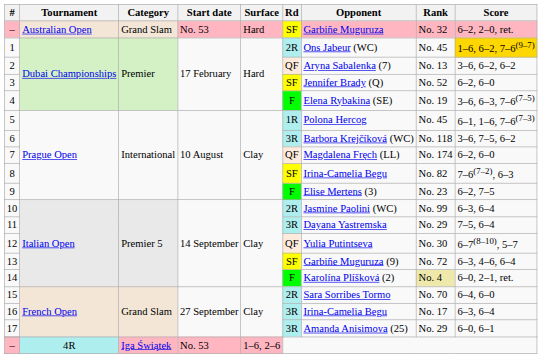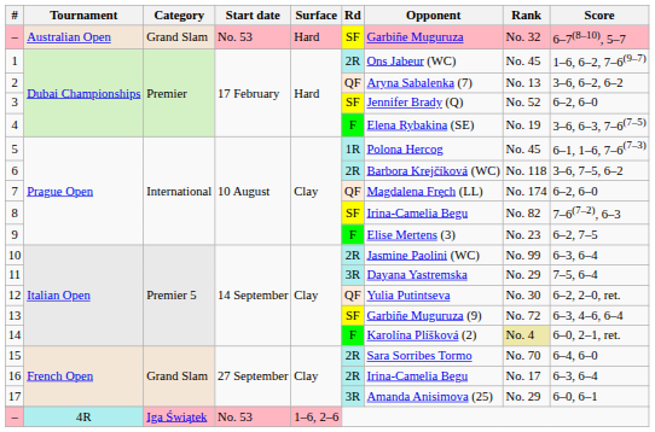 <table class="wikitable sortable">
 <tr>
 <th scope="col">#</th>
 <th scope="col">Tournament</th>
 <th scope="col">Category</th>
 <th scope="col">Start date</th>
 <th scope="col">Surface</th>
 <th scope="col">Rd</th>
 <th scope="col">Opponent</th>
 <th scope="col">Rank</th>
 <th scope="col" class="unsortable">Score</th>
 </tr>
 <tr bgcolor=lightpink>
 <td align=center>–</td>
 <td bgcolor=f3e6d7><a href='#'>Australian Open</a></td>
 <td bgcolor=f3e6d7>Grand Slam</td>
 <td align=left>No. 53</td>
 <td>Hard</td>
 <td align=center style="background:yellow;">SF</td>
 <td> <a href='#'>Garbiñe Muguruza</a></td>
 <td align=left>No. 32</td>
-<td>6–2, 2–0, ret.</td>
+<td>6–7<sup>(8–10)</sup>, 5–7</td>
 </tr>
 <tr>
 <td align=center>1</td>
 <td bgcolor=D4F1C5 rowspan=4><a href='#'>Dubai Championships</a></td>
 <td bgcolor=D4F1C5 rowspan=4>Premier</td>
 <td rowspan=4>17 February</td>
 <td rowspan=4>Hard</td>
 <td align=center style="background:#afeeee;">2R</td>
 <td> <a href='#'>Ons Jabeur</a> (WC)</td>
 <td>No. 45</td>
-<td style="background: gold;">1–6, 6–2, 7–6<sup>(9–7)</sup></td>
+<td>1–6, 6–2, 7–6<sup>(9–7)</sup></td>
 </tr>
 <tr>
 <td align=center>2</td>
 <td align=center style="background:#ffebdc;">QF</td>
 <td> <a href='#'>Aryna Sabalenka</a> (7)</td>
 <td align=left>No. 13</td>
 <td>3–6, 6–2, 6–2</td>
 </tr>
 <tr>
 <td align=center>3</td>
 <td align=center style="background:yellow;">SF</td>
 <td> <a href='#'>Jennifer Brady</a> (Q)</td>
 <td align=left>No. 52</td>
 <td>6–2, 6–0</td>
 </tr>
 <tr>
 <td align=center>4</td>
 <td align=center style="background:lime;">F</td>
 <td> <a href='#'>Elena Rybakina</a> (SE)</td>
 <td align=left>No. 19</td>
 <td>3–6, 6–3, 7–6<sup>(7–5)</sup></td>
 </tr>
 <tr>
 <td align=center>5</td>
 <td rowspan=5><a href='#'>Prague Open</a></td>
 <td rowspan=5>International</td>
 <td rowspan=5>10 August</td>
 <td rowspan=5>Clay</td>
 <td align=center style="background:#afeeee;">1R</td>
 <td> <a href='#'>Polona Hercog</a></td>
 <td align=left>No. 45</td>
 <td>6–1, 1–6, 7–6<sup>(7–3)</sup></td>
 </tr>
 <tr>
 <td align=center>6</td>
-<td align=center style="background:#afeeee;">3R</td>
+<td align=center style="background:#afeeee;">2R</td>
 <td> <a href='#'>Barbora Krejčíková</a> (WC)</td>
 <td align=left>No. 118</td>
 <td>3–6, 7–5, 6–2</td>
 </tr>
 <tr>
 <td align=center>7</td>
 <td align=center style="background:#ffebdc;">QF</td>
 <td> <a href='#'>Magdalena Fręch</a> (LL)</td>
 <td align=left>No. 174</td>
 <td>6–2, 6–0</td>
 </tr>
 <tr>
 <td align=center>8</td>
 <td align=center style="background:yellow;">SF</td>
 <td> <a href='#'>Irina-Camelia Begu</a></td>
 <td align=left>No. 82</td>
 <td>7–6<sup>(7–2)</sup>, 6–3</td>
 </tr>
 <tr>
 <td align=center>9</td>
 <td align=center style="background:lime;">F</td>
 <td> <a href='#'>Elise Mertens</a> (3)</td>
 <td align=left>No. 23</td>
 <td>6–2, 7–5</td>
 </tr>
 <tr>
 <td align=center>10</td>
 <td bgcolor=E9E9E9 rowspan=5><a href='#'>Italian Open</a></td>
 <td bgcolor=E9E9E9 rowspan=5>Premier 5</td>
 <td rowspan=5>14 September</td>
 <td rowspan=5>Clay</td>
 <td align=center style="background:#afeeee;">2R</td>
 <td> <a href='#'>Jasmine Paolini</a> (WC)</td>
 <td align=left>No. 99</td>
 <td>6–3, 6–4</td>
 </tr>
 <tr>
 <td align=center>11</td>
 <td align=center style="background:#afeeee;">3R</td>
 <td> <a href='#'>Dayana Yastremska</a></td>
 <td align=left>No. 29</td>
 <td>7–5, 6–4</td>
 </tr>
 <tr>
 <td align=center>12</td>
 <td align=center style="background:#ffebdc;">QF</td>
 <td> <a href='#'>Yulia Putintseva</a></td>
 <td align=left>No. 30</td>
-<td>6–7<sup>(8–10)</sup>, 5–7</td>
+<td>6–2, 2–0, ret.</td>
 </tr>
 <tr>
 <td align=center>13</td>
 <td align=center style="background:yellow;">SF</td>
 <td> <a href='#'>Garbiñe Muguruza</a> (9)</td>
 <td align=left>No. 72</td>
 <td>6–3, 4–6, 6–4</td>
 </tr>
 <tr>
 <td align=center>14</td>
 <td align=center style="background:lime;">F</td>
 <td> <a href='#'>Karolína Plíšková</a> (2)</td>
 <td align=left style="background:#eee8aa;">No. 4</td>
 <td>6–0, 2–1, ret.</td>
 </tr>
 <tr>
 <td align=center>15</td>
 <td bgcolor=F3E6D7 rowspan=4><a href='#'>French Open</a></td>
 <td bgcolor=F3E6D7 rowspan=4>Grand Slam</td>
 <td rowspan=4>27 September</td>
 <td rowspan=4>Clay</td>
 <td align=center style="background:#afeeee;">2R</td>
 <td> <a href='#'>Sara Sorribes Tormo</a></td>
 <td align=left>No. 70</td>
 <td>6–4, 6–0</td>
 </tr>
 <tr>
 <td align=center>16</td>
-<td align=center style="background:#afeeee;">3R</td>
+<td align=center style="background:#afeeee;">2R</td>
 <td> <a href='#'>Irina-Camelia Begu</a></td>
 <td align=left>No. 17</td>
 <td>6–3, 6–4</td>
 </tr>
 <tr>
 <td align=center>17</td>
 <td align=center style="background:#afeeee;">3R</td>
 <td> <a href='#'>Amanda Anisimova</a> (25)</td>
 <td align=left>No. 29</td>
 <td>6–0, 6–1</td>
 </tr>
 <tr>
 </tr>
 <tr bgcolor=lightpink>
 <td align=center>–</td>
 <td align=center style="background:#afeeee;">4R</td>
 <td> <a href='#'>Iga Świątek</a></td>
 <td align=left>No. 53</td>
 <td>1–6, 2–6</td>
 </tr>
 </table>
